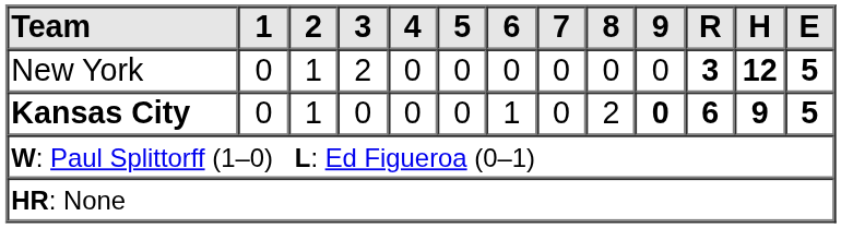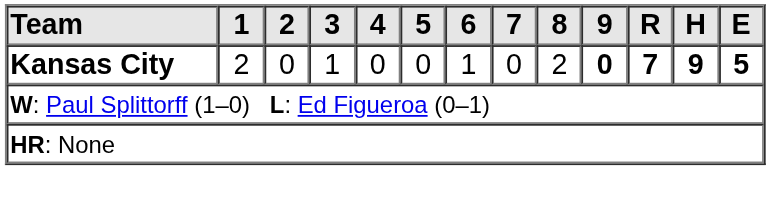 <table border=1 cellspacing=0 width=425 style="margin-left:3em;">
 <tr style="text-align:center; background-color:#e6e6e6;">
 <th align=left width=28%>Team</th>
 <th width=6%>1</th>
 <th width=6%>2</th>
 <th width=6%>3</th>
 <th width=6%>4</th>
 <th width=6%>5</th>
 <th width=6%>6</th>
 <th width=6%>7</th>
 <th width=6%>8</th>
 <th width=6%>9</th>
 <th width=6%>R</th>
 <th width=6%>H</th>
 <th width=6%>E</th>
 </tr>
 <tr style="text-align:center;">
-<td align=left>New York</td>
+<td align=left><strong>Kansas City</strong></td>
+<td>2</td>
 <td>0</td>
 <td>1</td>
-<td>2</td>
-<td>0</td>
-<td>0</td>
-<td>0</td>
-<td>0</td>
-<td>0</td>
-<td>0</td>
-<td><strong>3</strong></td>
-<td><strong>12</strong></td>
-<td><strong>5</strong></td>
-</tr>
-<tr style="text-align:center;">
-<td align=left><strong>Kansas City</strong></td>
-<td>0</td>
-<td>1</td>
-<td>0</td>
 <td>0</td>
 <td>0</td>
 <td>1</td>
 <td>0</td>
 <td>2</td>
 <td><strong>0</strong></td>
-<td><strong>6</strong></td>
+<td><strong>7</strong></td>
 <td><strong>9</strong></td>
 <td><strong>5</strong></td>
 </tr>
 <tr style="text-align:left;">
 <td colspan=13><small><strong>W</strong>: <a href='#'>Paul Splittorff</a> (1–0)   <strong>L</strong>: <a href='#'>Ed Figueroa</a> (0–1)</small></td>
 </tr>
 <tr style="text-align:left;">
 <td colspan=13><small><strong>HR</strong>: None</small></td>
 </tr>
 </table>
